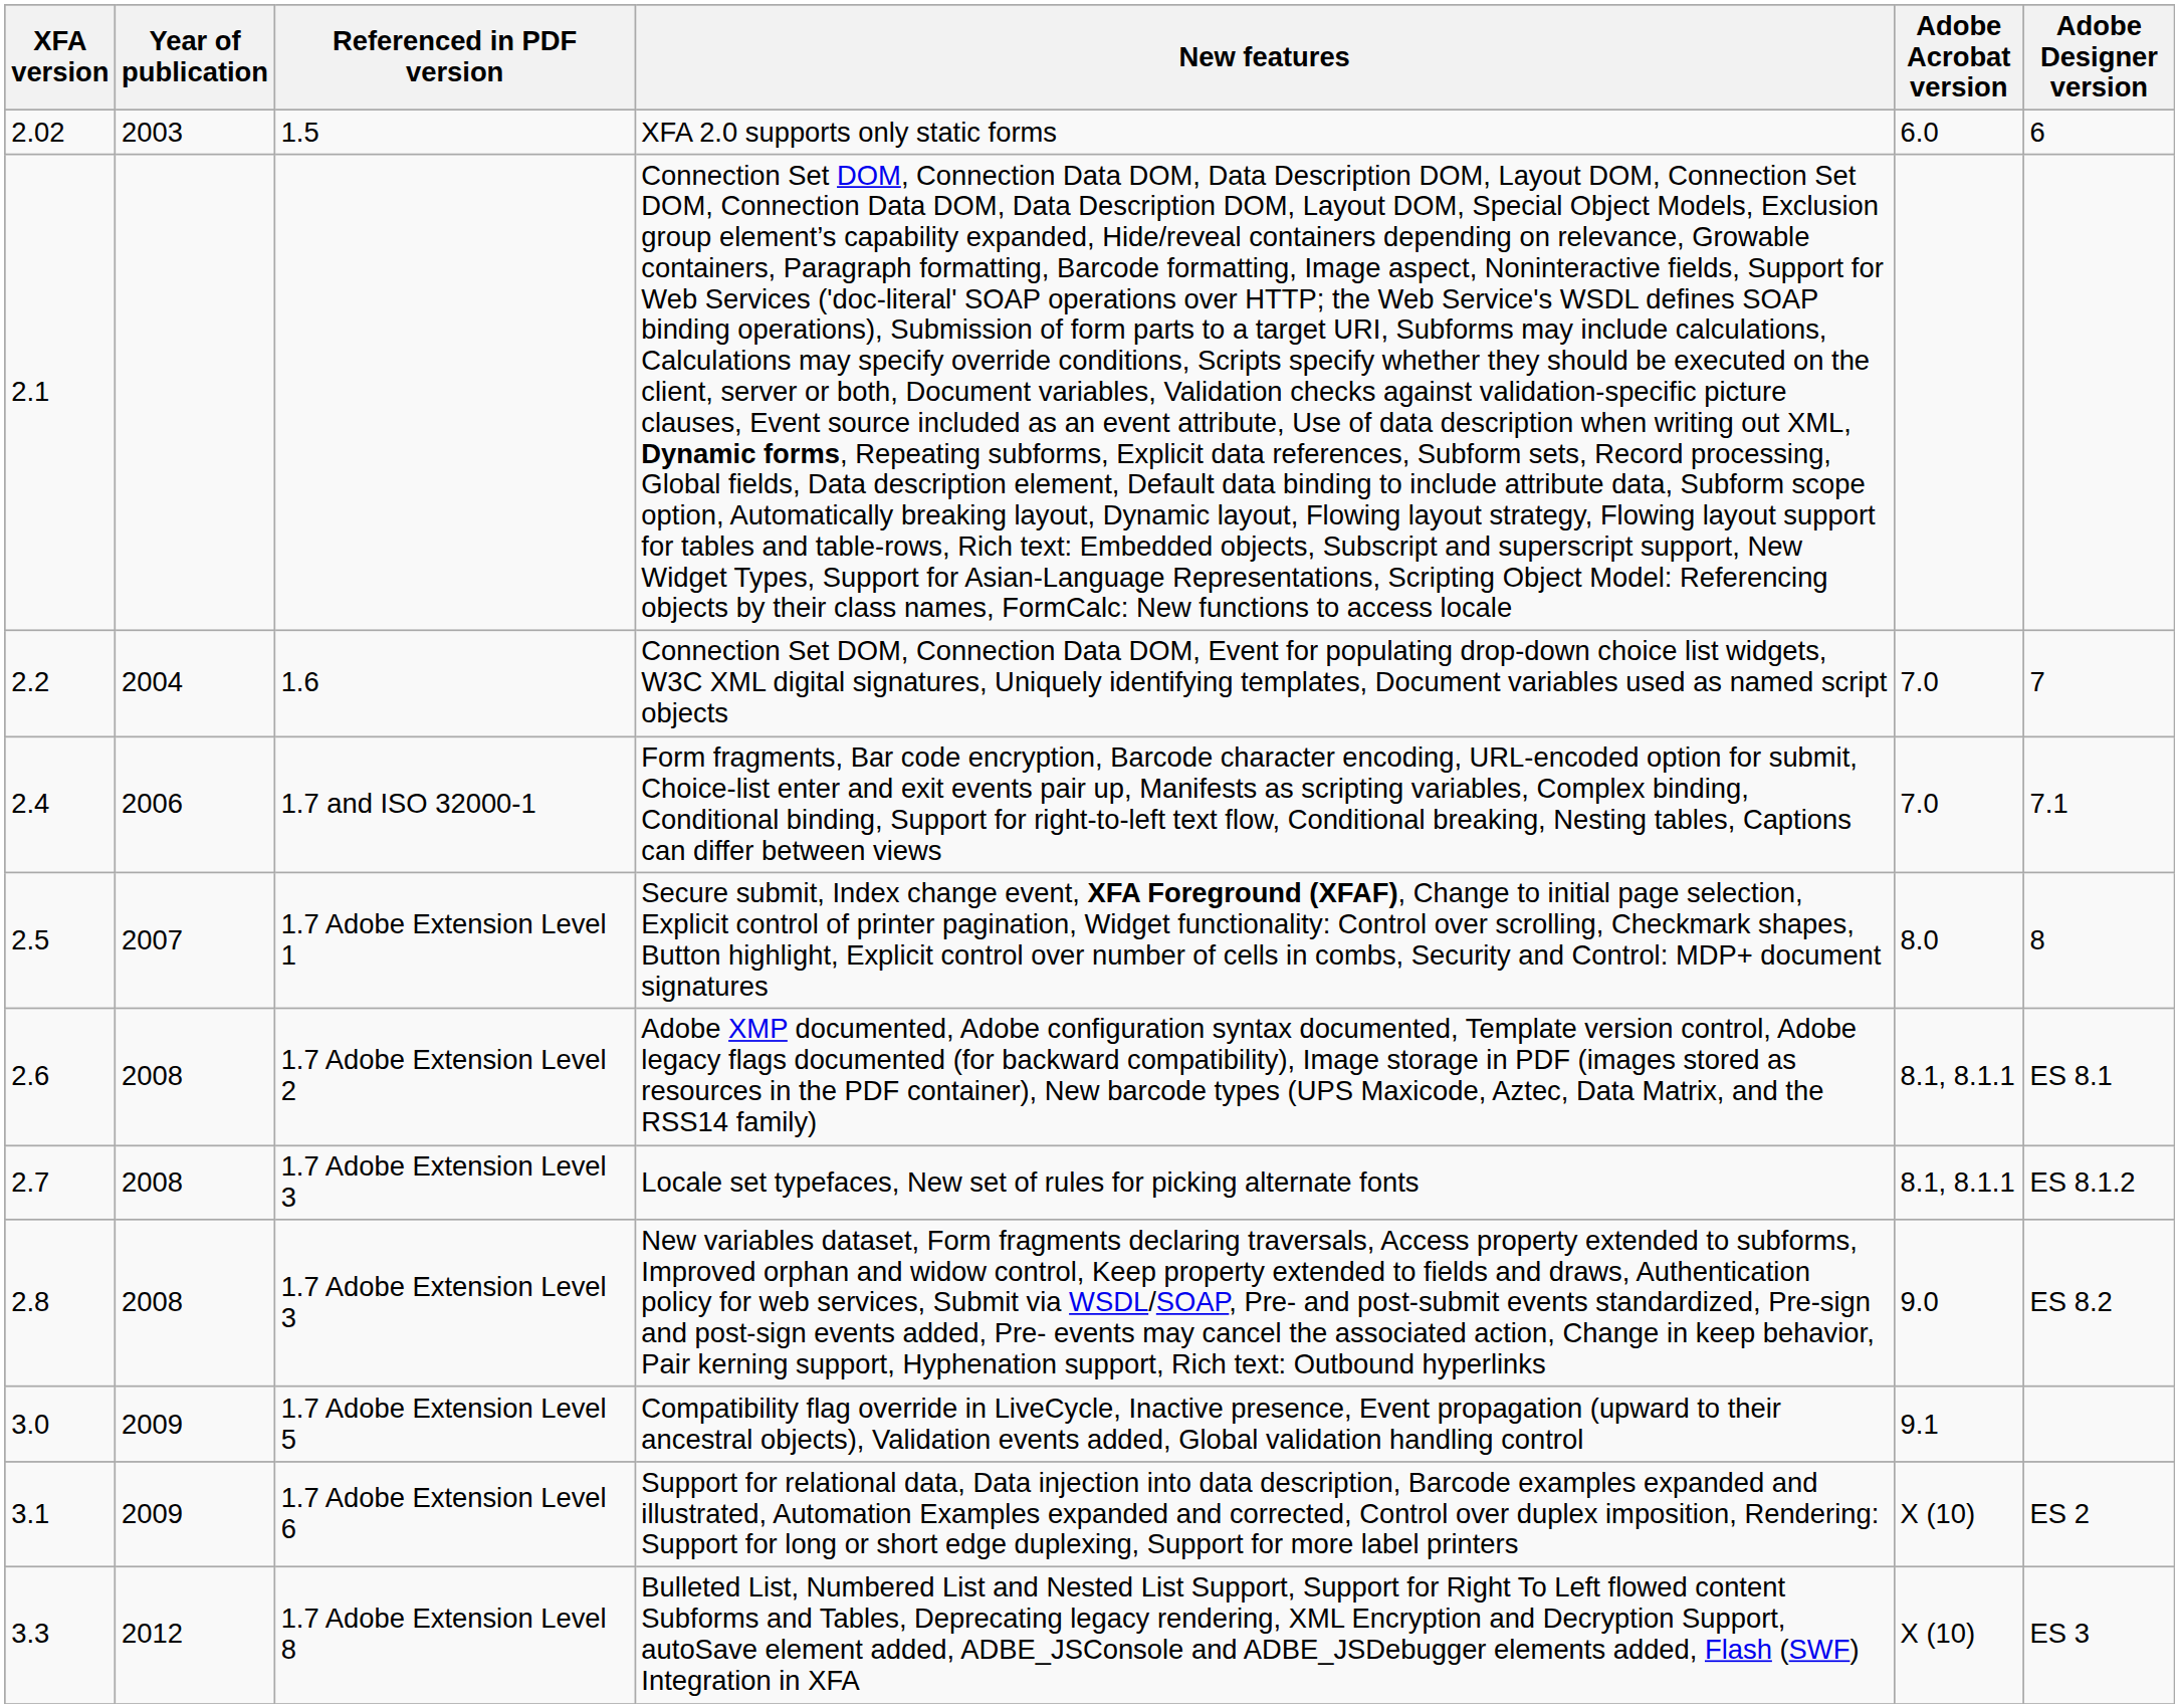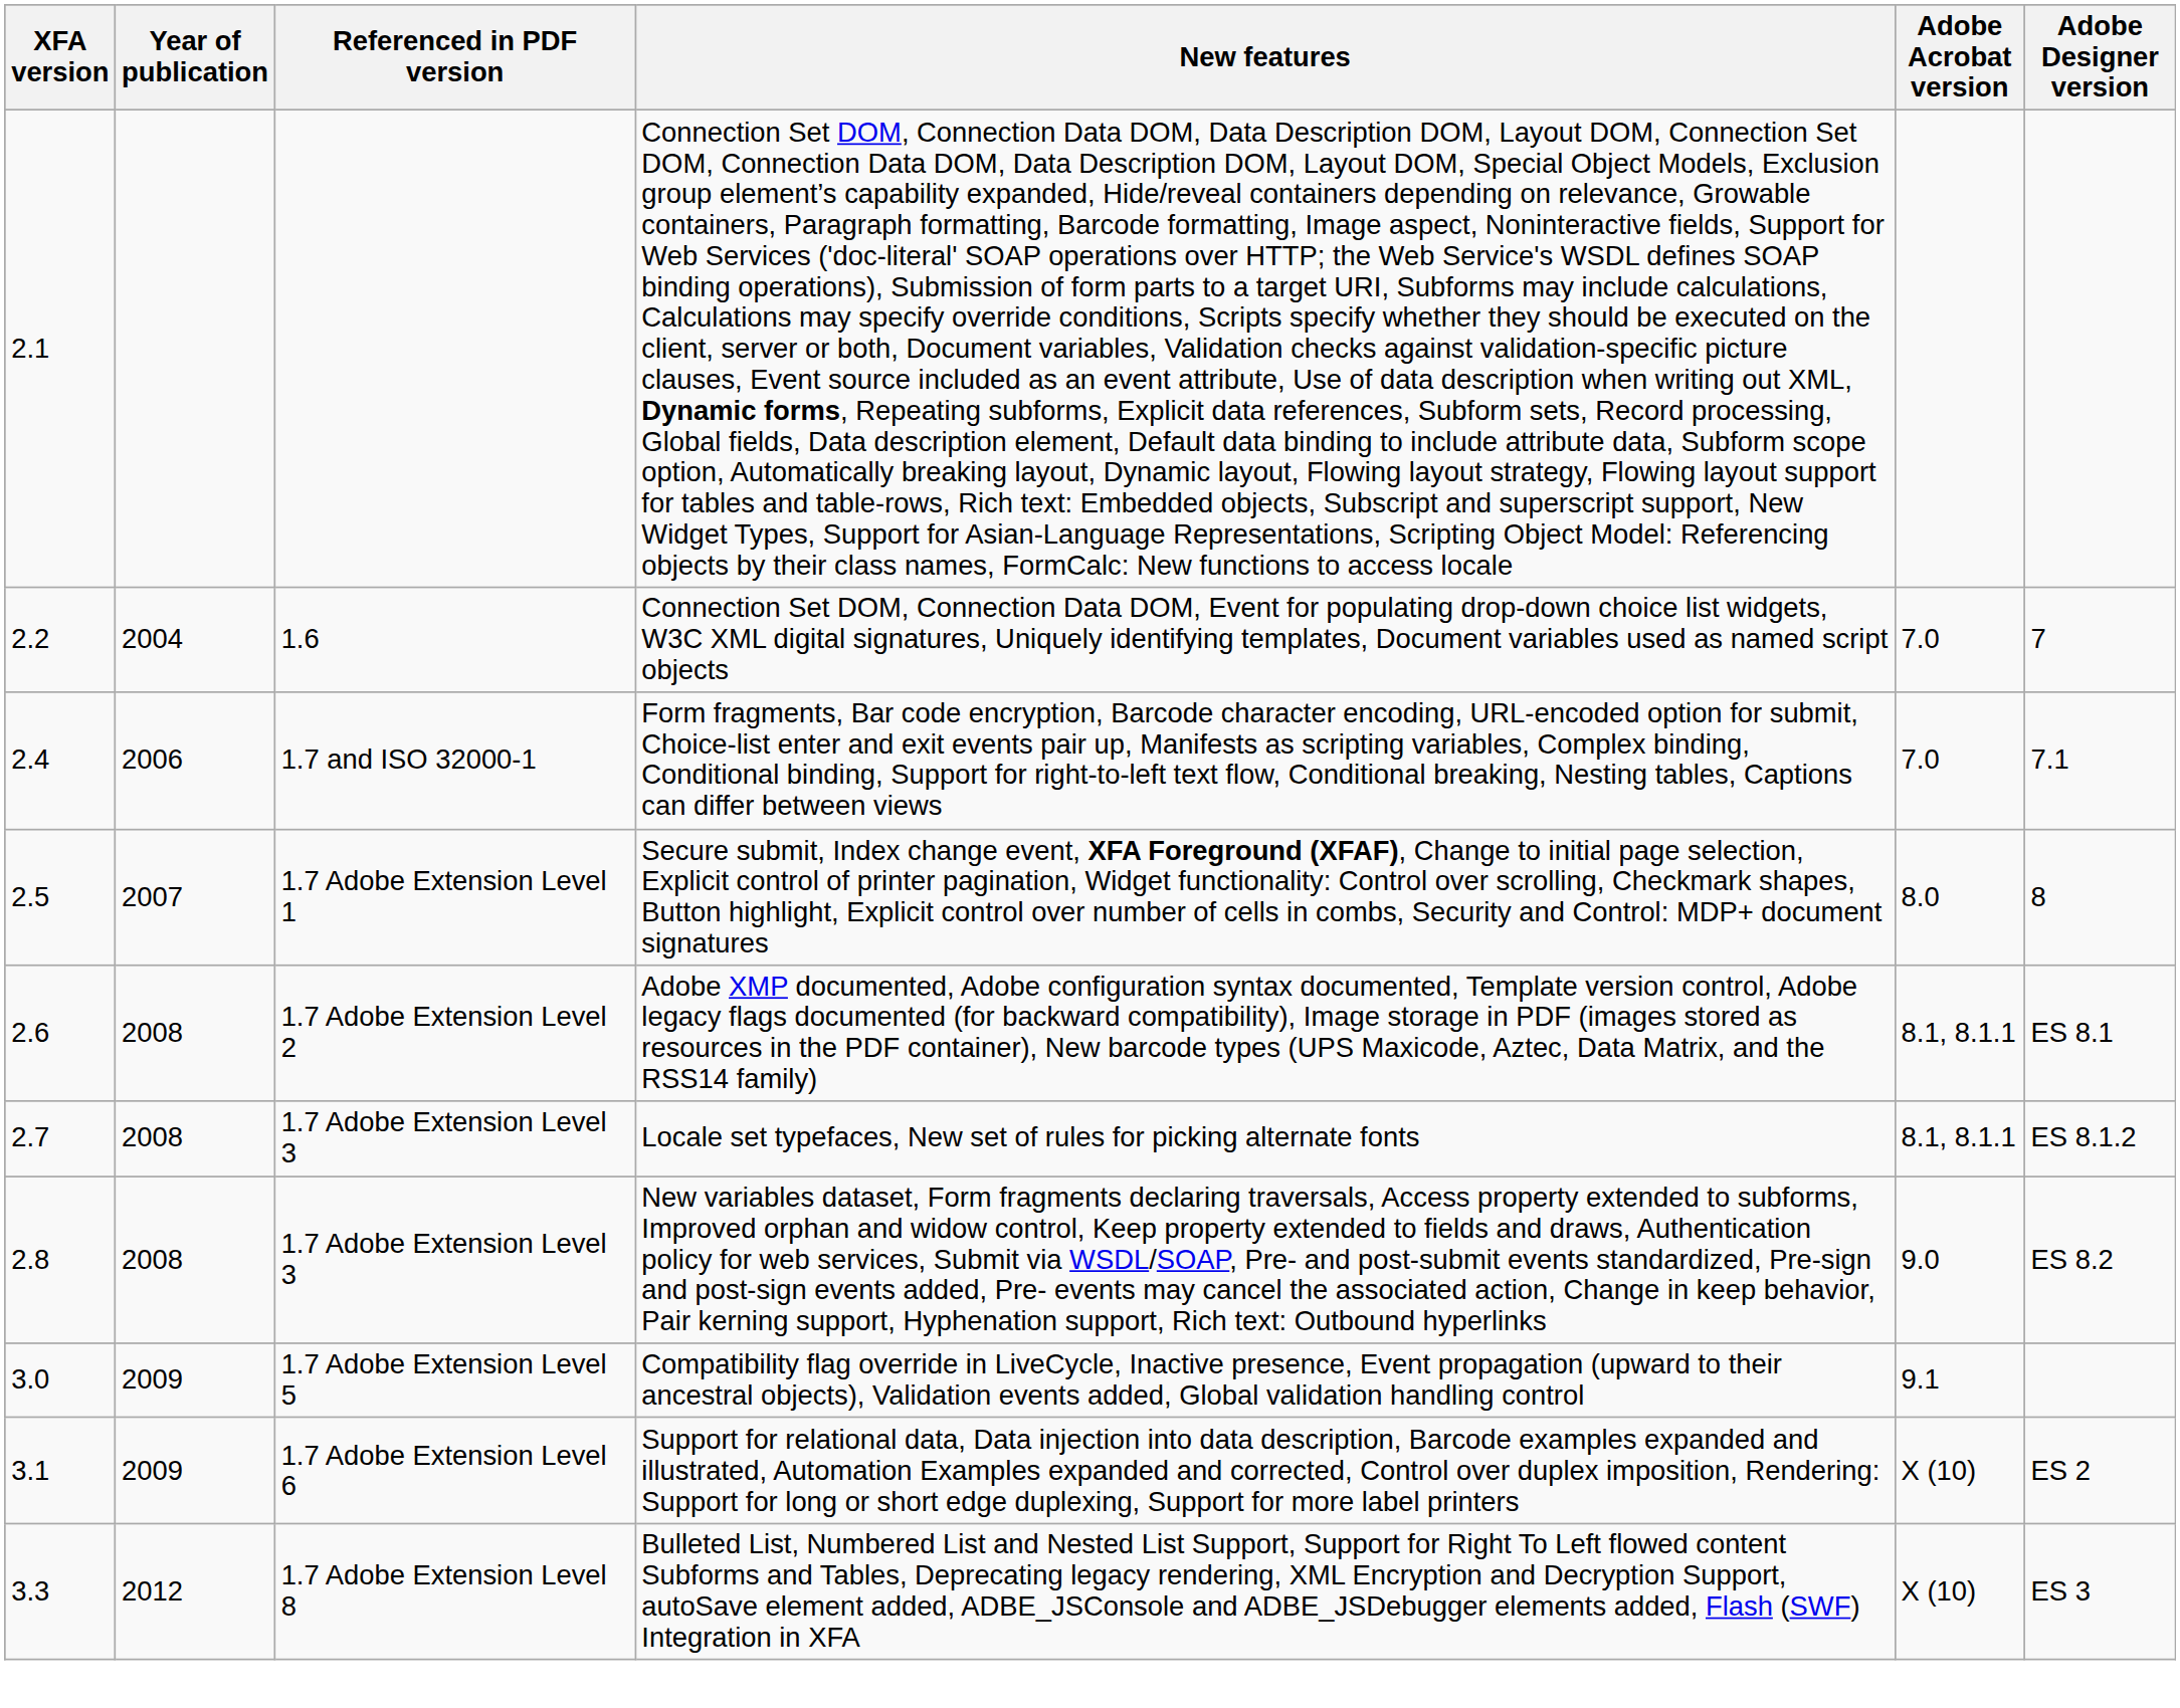 <table class="wikitable" style="width: 100%">
 <tr>
 <th width="5%">XFA version</th>
 <th width="5%">Year of publication</th>
 <th width="17%">Referenced in PDF version</th>
 <th width="60%">New features</th>
 <th width="6%">Adobe Acrobat version</th>
 <th width="7%">Adobe Designer version</th>
-</tr>
-<tr>
-<td>2.02</td>
-<td>2003</td>
-<td>1.5</td>
-<td>XFA 2.0 supports only static forms</td>
-<td>6.0</td>
-<td>6</td>
 </tr>
 <tr>
 <td>2.1</td>
 <td></td>
 <td></td>
 <td>Connection Set <a href='#'>DOM</a>, Connection Data DOM, Data Description DOM, Layout DOM, Connection Set DOM, Connection Data DOM, Data Description DOM, Layout DOM, Special Object Models, Exclusion group element’s capability expanded, Hide/reveal containers depending on relevance, Growable containers, Paragraph formatting, Barcode formatting, Image aspect, Noninteractive fields, Support for Web Services ('doc-literal' SOAP operations over HTTP; the Web Service's WSDL defines SOAP binding operations), Submission of form parts to a target URI, Subforms may include calculations, Calculations may specify override conditions, Scripts specify whether they should be executed on the client, server or both, Document variables, Validation checks against validation-specific picture clauses, Event source included as an event attribute, Use of data description when writing out XML, <strong>Dynamic forms</strong>, Repeating subforms, Explicit data references, Subform sets, Record processing, Global fields, Data description element, Default data binding to include attribute data, Subform scope option, Automatically breaking layout, Dynamic layout, Flowing layout strategy, Flowing layout support for tables and table-rows, Rich text: Embedded objects, Subscript and superscript support, New Widget Types, Support for Asian-Language Representations, Scripting Object Model: Referencing objects by their class names, FormCalc: New functions to access locale</td>
 <td></td>
 <td></td>
 </tr>
 <tr>
 <td>2.2</td>
 <td>2004</td>
 <td>1.6</td>
 <td>Connection Set DOM, Connection Data DOM, Event for populating drop-down choice list widgets, W3C XML digital signatures, Uniquely identifying templates, Document variables used as named script objects</td>
 <td>7.0</td>
 <td>7</td>
 </tr>
 <tr>
 <td>2.4</td>
 <td>2006</td>
 <td>1.7 and ISO 32000-1</td>
 <td>Form fragments, Bar code encryption, Barcode character encoding, URL-encoded option for submit, Choice-list enter and exit events pair up, Manifests as scripting variables, Complex binding, Conditional binding, Support for right-to-left text flow, Conditional breaking, Nesting tables, Captions can differ between views</td>
 <td>7.0</td>
 <td>7.1</td>
 </tr>
 <tr>
 <td>2.5</td>
 <td>2007</td>
 <td>1.7 Adobe Extension Level 1</td>
 <td>Secure submit, Index change event, <strong>XFA Foreground (XFAF)</strong>, Change to initial page selection, Explicit control of printer pagination, Widget functionality: Control over scrolling, Checkmark shapes, Button highlight, Explicit control over number of cells in combs, Security and Control: MDP+ document signatures</td>
 <td>8.0</td>
 <td>8</td>
 </tr>
 <tr>
 <td>2.6</td>
 <td>2008</td>
 <td>1.7 Adobe Extension Level 2</td>
 <td>Adobe <a href='#'>XMP</a> documented, Adobe configuration syntax documented, Template version control, Adobe legacy flags documented (for backward compatibility), Image storage in PDF (images stored as resources in the PDF container), New barcode types (UPS Maxicode, Aztec, Data Matrix, and the RSS14 family)</td>
 <td>8.1, 8.1.1</td>
 <td>ES 8.1</td>
 </tr>
 <tr>
 <td>2.7</td>
 <td>2008</td>
 <td>1.7 Adobe Extension Level 3</td>
 <td>Locale set typefaces, New set of rules for picking alternate fonts</td>
 <td>8.1, 8.1.1</td>
 <td>ES 8.1.2</td>
 </tr>
 <tr>
 <td>2.8</td>
 <td>2008</td>
 <td>1.7 Adobe Extension Level 3</td>
 <td>New variables dataset, Form fragments declaring traversals, Access property extended to subforms, Improved orphan and widow control, Keep property extended to fields and draws, Authentication policy for web services, Submit via <a href='#'>WSDL</a>/<a href='#'>SOAP</a>, Pre- and post-submit events standardized, Pre-sign and post-sign events added, Pre- events may cancel the associated action, Change in keep behavior, Pair kerning support, Hyphenation support, Rich text: Outbound hyperlinks</td>
 <td>9.0</td>
 <td>ES 8.2</td>
 </tr>
 <tr>
 <td>3.0</td>
 <td>2009</td>
 <td>1.7 Adobe Extension Level 5</td>
 <td>Compatibility flag override in LiveCycle, Inactive presence, Event propagation (upward to their ancestral objects), Validation events added, Global validation handling control</td>
 <td>9.1</td>
 <td></td>
 </tr>
 <tr>
 <td>3.1</td>
 <td>2009</td>
 <td>1.7 Adobe Extension Level 6</td>
 <td>Support for relational data, Data injection into data description, Barcode examples expanded and illustrated, Automation Examples expanded and corrected, Control over duplex imposition, Rendering: Support for long or short edge duplexing, Support for more label printers</td>
 <td>X (10)</td>
 <td>ES 2</td>
 </tr>
 <tr>
 <td>3.3</td>
 <td>2012</td>
 <td>1.7 Adobe Extension Level 8</td>
 <td>Bulleted List, Numbered List and Nested List Support, Support for Right To Left flowed content Subforms and Tables, Deprecating legacy rendering, XML Encryption and Decryption Support, autoSave element added, ADBE_JSConsole and ADBE_JSDebugger elements added, <a href='#'>Flash</a> (<a href='#'>SWF</a>) Integration in XFA</td>
 <td>X (10)</td>
 <td>ES 3</td>
 </tr>
 </table>
